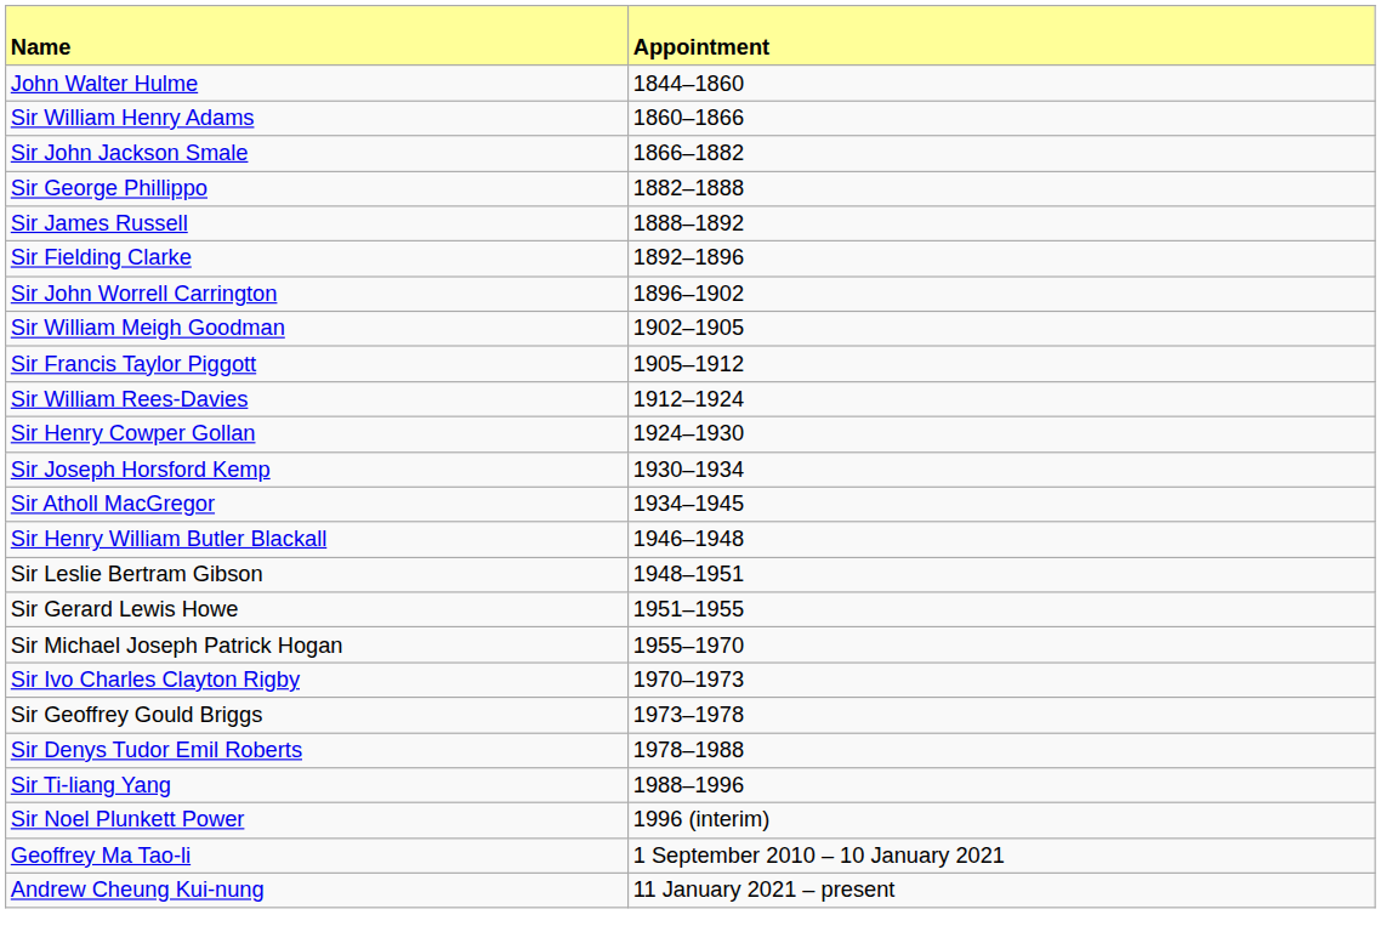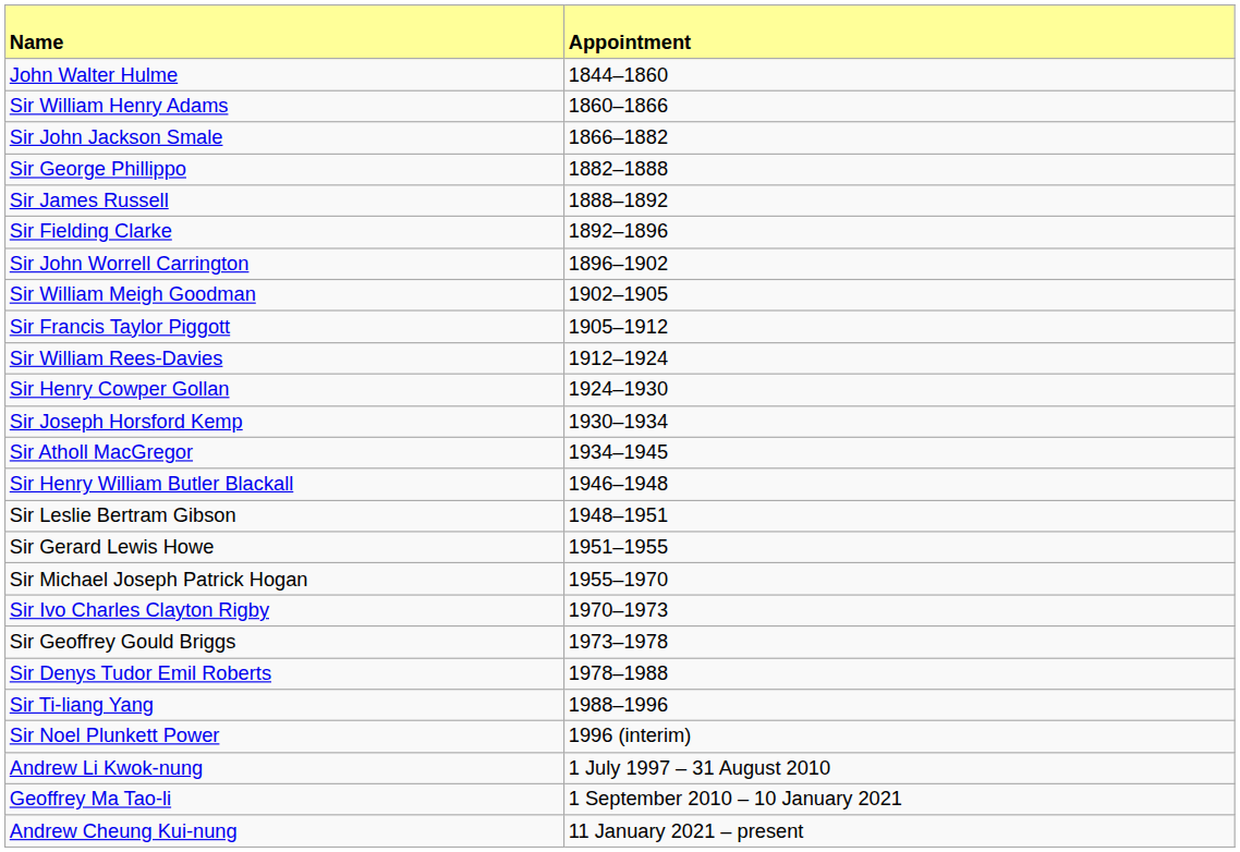 <table class="prettytable">
 <tr ---- bgcolor="#FFFF99">
 <td width="25%"><br><div><strong>Name</strong></div></td>
 <td width="30%"><br><div><strong>Appointment</strong></div></td>
 </tr>
 <tr ---->
 <td><a href='#'>John Walter Hulme</a></td>
 <td>1844–1860</td>
 </tr>
 <tr ---->
 <td><a href='#'>Sir William Henry Adams</a></td>
 <td>1860–1866</td>
 </tr>
 <tr ---->
 <td><a href='#'>Sir John Jackson Smale</a></td>
 <td>1866–1882</td>
 </tr>
 <tr ---->
 <td><a href='#'>Sir George Phillippo</a></td>
 <td>1882–1888</td>
 </tr>
 <tr ---->
 <td><a href='#'>Sir James Russell</a></td>
 <td>1888–1892</td>
 </tr>
 <tr ---->
 <td><a href='#'>Sir Fielding Clarke</a></td>
 <td>1892–1896</td>
 </tr>
 <tr ---->
 <td><a href='#'>Sir John Worrell Carrington</a></td>
 <td>1896–1902</td>
 </tr>
 <tr ---->
 <td><a href='#'>Sir William Meigh Goodman</a></td>
 <td>1902–1905</td>
 </tr>
 <tr ---->
 <td><a href='#'>Sir Francis Taylor Piggott</a></td>
 <td>1905–1912</td>
 </tr>
 <tr ---->
 <td><a href='#'>Sir William Rees-Davies</a></td>
 <td>1912–1924</td>
 </tr>
 <tr ---->
 <td><a href='#'>Sir Henry Cowper Gollan</a></td>
 <td>1924–1930</td>
 </tr>
 <tr ---->
 <td><a href='#'>Sir Joseph Horsford Kemp</a></td>
 <td>1930–1934</td>
 </tr>
 <tr ---->
 <td><a href='#'>Sir Atholl MacGregor</a></td>
 <td>1934–1945</td>
 </tr>
 <tr ---->
 <td><a href='#'>Sir Henry William Butler Blackall</a></td>
 <td>1946–1948</td>
 </tr>
 <tr ---->
 <td>Sir Leslie Bertram Gibson</td>
 <td>1948–1951</td>
 </tr>
 <tr ---->
 <td>Sir Gerard Lewis Howe</td>
 <td>1951–1955</td>
 </tr>
 <tr ---->
 <td>Sir Michael Joseph Patrick Hogan</td>
 <td>1955–1970</td>
 </tr>
 <tr ---->
 <td><a href='#'>Sir Ivo Charles Clayton Rigby</a></td>
 <td>1970–1973</td>
 </tr>
 <tr ---->
 <td>Sir Geoffrey Gould Briggs</td>
 <td>1973–1978</td>
 </tr>
 <tr ---->
 <td><a href='#'>Sir Denys Tudor Emil Roberts</a></td>
 <td>1978–1988</td>
 </tr>
 <tr ---->
 <td><a href='#'>Sir Ti-liang Yang</a></td>
 <td>1988–1996</td>
 </tr>
 <tr ---->
 <td><a href='#'>Sir Noel Plunkett Power</a></td>
 <td>1996 (interim)</td>
 </tr>
 <tr ---->
+<td><a href='#'>Andrew Li Kwok-nung</a></td>
+<td>1 July 1997 – 31 August 2010</td>
+</tr>
+<tr ---->
 <td><a href='#'>Geoffrey Ma Tao-li</a></td>
 <td>1 September 2010 – 10 January 2021</td>
 </tr>
 <tr ---->
 <td><a href='#'>Andrew Cheung Kui-nung</a></td>
 <td>11 January 2021 – present</td>
 </tr>
 </table>
